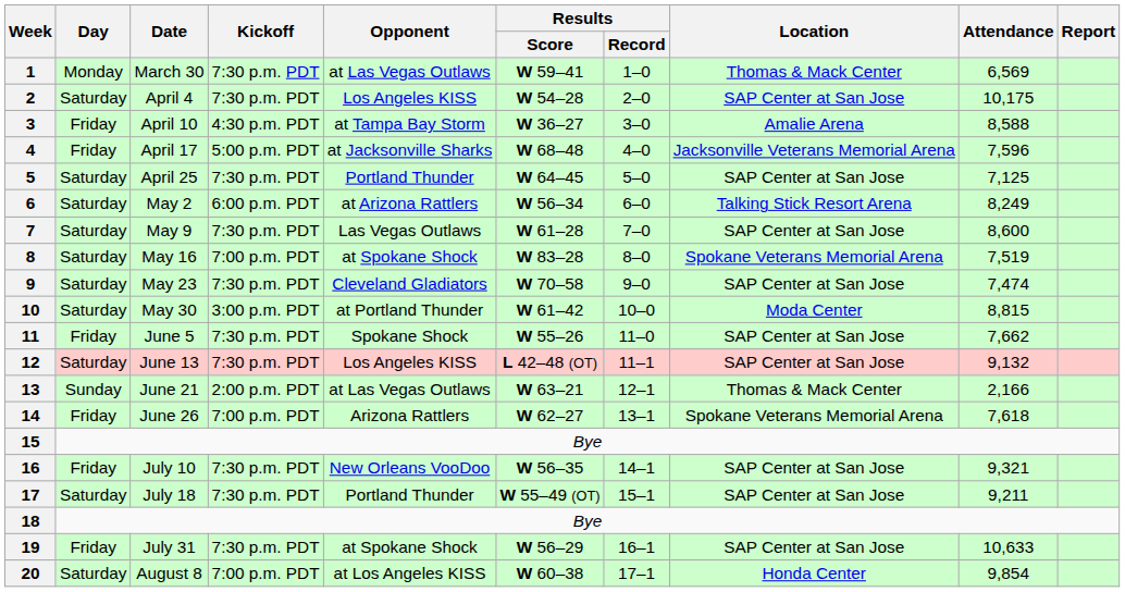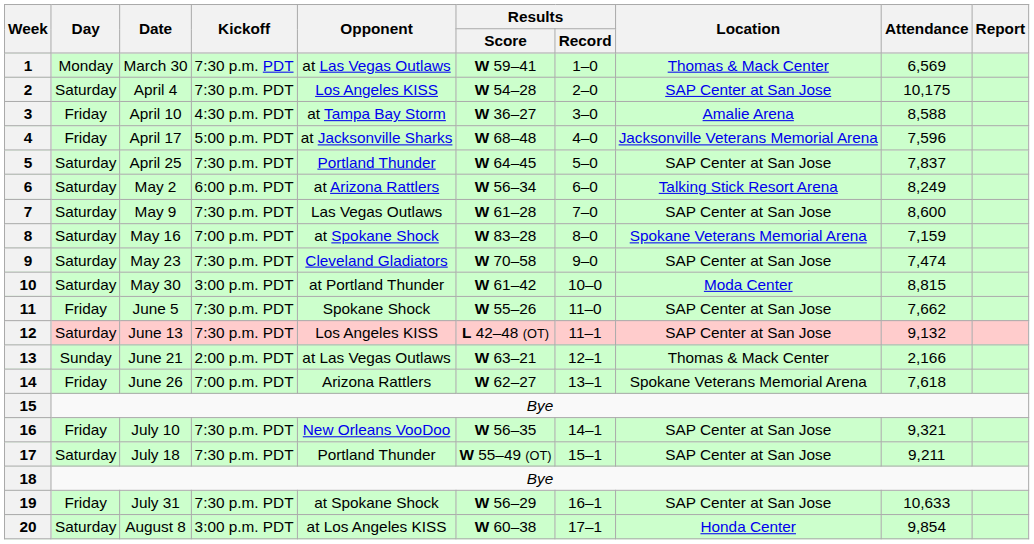 <table class="wikitable" style="font-size: 95%;">
 <tr>
 <th rowspan=2>Week</th>
 <th rowspan=2>Day</th>
 <th rowspan=2>Date</th>
 <th rowspan=2>Kickoff</th>
 <th rowspan=2>Opponent</th>
 <th colspan=2>Results</th>
 <th rowspan=2>Location</th>
 <th rowspan=2>Attendance</th>
 <th rowspan=2>Report</th>
 </tr>
 <tr>
 <th>Score</th>
 <th>Record</th>
 </tr>
 <tr style=background:#ccffcc>
 <th align="center"><strong>1</strong></th>
 <td align="center">Monday</td>
 <td align="center">March 30</td>
 <td align="center">7:30 p.m. <a href='#'>PDT</a></td>
 <td align="center">at <a href='#'>Las Vegas Outlaws</a></td>
 <td align="center"><strong>W</strong> 59–41</td>
 <td align="center">1–0</td>
 <td align="center"><a href='#'>Thomas & Mack Center</a></td>
 <td align="center">6,569</td>
 <td align="center"></td>
 </tr>
 <tr style=background:#ccffcc>
 <th align="center"><strong>2</strong></th>
 <td align="center">Saturday</td>
 <td align="center">April 4</td>
 <td align="center">7:30 p.m. PDT</td>
 <td align="center"><a href='#'>Los Angeles KISS</a></td>
 <td align="center"><strong>W</strong> 54–28</td>
 <td align="center">2–0</td>
 <td align="center"><a href='#'>SAP Center at San Jose</a></td>
 <td align="center">10,175</td>
 <td align="center"></td>
 </tr>
 <tr style=background:#ccffcc>
 <th align="center"><strong>3</strong></th>
 <td align="center">Friday</td>
 <td align="center">April 10</td>
 <td align="center">4:30 p.m. PDT</td>
 <td align="center">at <a href='#'>Tampa Bay Storm</a></td>
 <td align="center"><strong>W</strong> 36–27</td>
 <td align="center">3–0</td>
 <td align="center"><a href='#'>Amalie Arena</a></td>
 <td align="center">8,588</td>
 <td align="center"></td>
 </tr>
 <tr style=background:#ccffcc>
 <th align="center"><strong>4</strong></th>
 <td align="center">Friday</td>
 <td align="center">April 17</td>
 <td align="center">5:00 p.m. PDT</td>
 <td align="center">at <a href='#'>Jacksonville Sharks</a></td>
 <td align="center"><strong>W</strong> 68–48</td>
 <td align="center">4–0</td>
 <td align="center"><a href='#'>Jacksonville Veterans Memorial Arena</a></td>
 <td align="center">7,596</td>
 <td align="center"></td>
 </tr>
 <tr style=background:#ccffcc>
 <th align="center"><strong>5</strong></th>
 <td align="center">Saturday</td>
 <td align="center">April 25</td>
 <td align="center">7:30 p.m. PDT</td>
 <td align="center"><a href='#'>Portland Thunder</a></td>
 <td align="center"><strong>W</strong> 64–45</td>
 <td align="center">5–0</td>
 <td align="center">SAP Center at San Jose</td>
-<td align="center">7,125</td>
+<td align="center">7,837</td>
 <td align="center"></td>
 </tr>
 <tr style=background:#ccffcc>
 <th align="center"><strong>6</strong></th>
 <td align="center">Saturday</td>
 <td align="center">May 2</td>
 <td align="center">6:00 p.m. PDT</td>
 <td align="center">at <a href='#'>Arizona Rattlers</a></td>
 <td align="center"><strong>W</strong> 56–34</td>
 <td align="center">6–0</td>
 <td align="center"><a href='#'>Talking Stick Resort Arena</a></td>
 <td align="center">8,249</td>
 <td align="center"></td>
 </tr>
 <tr style=background:#ccffcc>
 <th align="center"><strong>7</strong></th>
 <td align="center">Saturday</td>
 <td align="center">May 9</td>
 <td align="center">7:30 p.m. PDT</td>
 <td align="center">Las Vegas Outlaws</td>
 <td align="center"><strong>W</strong> 61–28</td>
 <td align="center">7–0</td>
 <td align="center">SAP Center at San Jose</td>
 <td align="center">8,600</td>
 <td align="center"></td>
 </tr>
 <tr style=background:#ccffcc>
 <th align="center"><strong>8</strong></th>
 <td align="center">Saturday</td>
 <td align="center">May 16</td>
 <td align="center">7:00 p.m. PDT</td>
 <td align="center">at <a href='#'>Spokane Shock</a></td>
 <td align="center"><strong>W</strong> 83–28</td>
 <td align="center">8–0</td>
 <td align="center"><a href='#'>Spokane Veterans Memorial Arena</a></td>
-<td align="center">7,519</td>
+<td align="center">7,159</td>
 <td align="center"></td>
 </tr>
 <tr style=background:#ccffcc>
 <th align="center"><strong>9</strong></th>
 <td align="center">Saturday</td>
 <td align="center">May 23</td>
 <td align="center">7:30 p.m. PDT</td>
 <td align="center"><a href='#'>Cleveland Gladiators</a></td>
 <td align="center"><strong>W</strong> 70–58</td>
 <td align="center">9–0</td>
 <td align="center">SAP Center at San Jose</td>
 <td align="center">7,474</td>
 <td align="center"></td>
 </tr>
 <tr style=background:#ccffcc>
 <th align="center"><strong>10</strong></th>
 <td align="center">Saturday</td>
 <td align="center">May 30</td>
 <td align="center">3:00 p.m. PDT</td>
 <td align="center">at Portland Thunder</td>
 <td align="center"><strong>W</strong> 61–42</td>
 <td align="center">10–0</td>
 <td align="center"><a href='#'>Moda Center</a></td>
 <td align="center">8,815</td>
 <td align="center"></td>
 </tr>
 <tr style=background:#ccffcc>
 <th align="center"><strong>11</strong></th>
 <td align="center">Friday</td>
 <td align="center">June 5</td>
 <td align="center">7:30 p.m. PDT</td>
 <td align="center">Spokane Shock</td>
 <td align="center"><strong>W</strong> 55–26</td>
 <td align="center">11–0</td>
 <td align="center">SAP Center at San Jose</td>
 <td align="center">7,662</td>
 <td align="center"></td>
 </tr>
 <tr style=background:#ffcccc>
 <th align="center"><strong>12</strong></th>
 <td align="center">Saturday</td>
 <td align="center">June 13</td>
 <td align="center">7:30 p.m. PDT</td>
 <td align="center">Los Angeles KISS</td>
 <td align="center"><strong>L</strong> 42–48 <small>(OT)</small></td>
 <td align="center">11–1</td>
 <td align="center">SAP Center at San Jose</td>
 <td align="center">9,132</td>
 <td align="center"></td>
 </tr>
 <tr style=background:#ccffcc>
 <th align="center"><strong>13</strong></th>
 <td align="center">Sunday</td>
 <td align="center">June 21</td>
 <td align="center">2:00 p.m. PDT</td>
 <td align="center">at Las Vegas Outlaws</td>
 <td align="center"><strong>W</strong> 63–21</td>
 <td align="center">12–1</td>
 <td align="center">Thomas & Mack Center</td>
 <td align="center">2,166</td>
 <td align="center"></td>
 </tr>
 <tr style=background:#ccffcc>
 <th align="center"><strong>14</strong></th>
 <td align="center">Friday</td>
 <td align="center">June 26</td>
 <td align="center">7:00 p.m. PDT</td>
 <td align="center">Arizona Rattlers</td>
 <td align="center"><strong>W</strong> 62–27</td>
 <td align="center">13–1</td>
 <td align="center">Spokane Veterans Memorial Arena</td>
 <td align="center">7,618</td>
 <td align="center"></td>
 </tr>
 <tr style=>
 <th align="center"><strong>15</strong></th>
 <td colspan=9 align="center" valign="middle"><em>Bye</em></td>
 </tr>
 <tr style=background:#ccffcc>
 <th align="center"><strong>16</strong></th>
 <td align="center">Friday</td>
 <td align="center">July 10</td>
 <td align="center">7:30 p.m. PDT</td>
 <td align="center"><a href='#'>New Orleans VooDoo</a></td>
 <td align="center"><strong>W</strong> 56–35</td>
 <td align="center">14–1</td>
 <td align="center">SAP Center at San Jose</td>
 <td align="center">9,321</td>
 <td align="center"></td>
 </tr>
 <tr style=background:#ccffcc>
 <th align="center"><strong>17</strong></th>
 <td align="center">Saturday</td>
 <td align="center">July 18</td>
 <td align="center">7:30 p.m. PDT</td>
 <td align="center">Portland Thunder</td>
 <td align="center"><strong>W</strong> 55–49 <small>(OT)</small></td>
 <td align="center">15–1</td>
 <td align="center">SAP Center at San Jose</td>
 <td align="center">9,211</td>
 <td align="center"></td>
 </tr>
 <tr style=>
 <th align="center"><strong>18</strong></th>
 <td colspan=9 align="center" valign="middle"><em>Bye</em></td>
 </tr>
 <tr style=background:#ccffcc>
 <th align="center"><strong>19</strong></th>
 <td align="center">Friday</td>
 <td align="center">July 31</td>
 <td align="center">7:30 p.m. PDT</td>
 <td align="center">at Spokane Shock</td>
 <td align="center"><strong>W</strong> 56–29</td>
 <td align="center">16–1</td>
 <td align="center">SAP Center at San Jose</td>
 <td align="center">10,633</td>
 <td align="center"></td>
 </tr>
 <tr style=background:#ccffcc>
 <th align="center"><strong>20</strong></th>
 <td align="center">Saturday</td>
 <td align="center">August 8</td>
-<td align="center">7:00 p.m. PDT</td>
+<td align="center">3:00 p.m. PDT</td>
 <td align="center">at Los Angeles KISS</td>
 <td align="center"><strong>W</strong> 60–38</td>
 <td align="center">17–1</td>
 <td align="center"><a href='#'>Honda Center</a></td>
 <td align="center">9,854</td>
 <td align="center"></td>
 </tr>
 </table>
